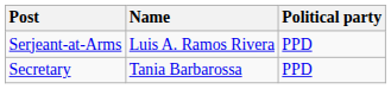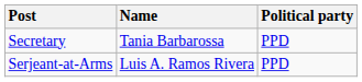 <table class="wikitable sortable">
 <tr>
 <th style="text-align: left">Post</th>
 <th style="text-align: left">Name</th>
 <th style="text-align: left">Political party</th>
 </tr>
 <tr>
+<td><a href='#'>Secretary</a></td>
+<td><a href='#'>Tania Barbarossa</a></td>
+<td><a href='#'>PPD</a></td>
+</tr>
+<tr>
 <td><a href='#'>Serjeant-at-Arms</a></td>
 <td><a href='#'>Luis A. Ramos Rivera</a></td>
 <td><a href='#'>PPD</a></td>
 </tr>
-<tr>
-<td><a href='#'>Secretary</a></td>
-<td><a href='#'>Tania Barbarossa</a></td>
-<td><a href='#'>PPD</a></td>
-</tr>
 </table>
